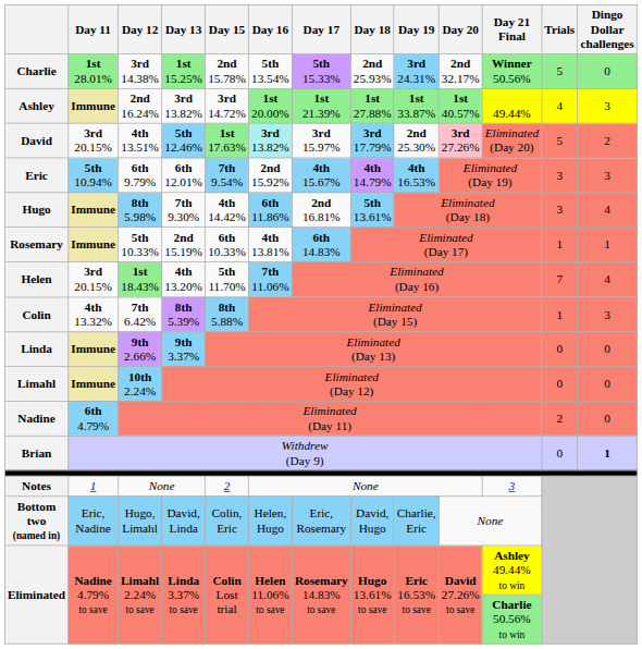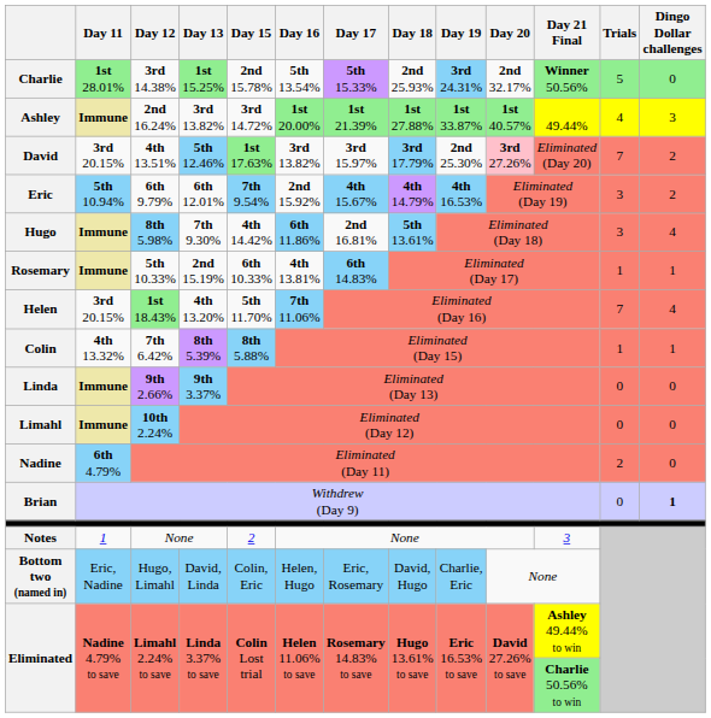 <table class="wikitable" style="text-align:center; font-size:95%; width:100%;">
 <tr>
 <th style="width:7%"></th>
 <th style="width:7%">Day 11</th>
 <th style="width:7%">Day 12</th>
 <th style="width:7%">Day 13</th>
 <th style="width:7%">Day 15</th>
 <th style="width:7%">Day 16</th>
 <th style="width:7%">Day 17</th>
 <th style="width:7%">Day 18</th>
 <th style="width:7%">Day 19</th>
 <th style="width:7%">Day 20</th>
 <th style="width:7%">Day 21<br>Final</th>
 <th style="width:7%">Trials</th>
 <th style="width:7%">Dingo<br>Dollar<br>challenges</th>
 </tr>
 <tr>
 <th>Charlie</th>
 <td style="background:lightgreen"><strong>1st</strong><br>28.01%</td>
 <td><strong>3rd</strong><br>14.38%</td>
 <td style="background:lightgreen"><strong>1st</strong><br>15.25%</td>
 <td><strong>2nd</strong><br>15.78%</td>
 <td><strong>5th</strong><br>13.54%</td>
 <td style="background:#cc99ff"><strong>5th</strong><br>15.33%</td>
 <td><strong>2nd</strong><br>25.93%</td>
 <td style="background:#87D3F8"><strong>3rd</strong><br>24.31%</td>
 <td><strong>2nd</strong><br>32.17%</td>
 <td style="background:lightgreen"><strong>Winner</strong><br>50.56%</td>
 <td style="background:lightgreen">5</td>
 <td style="background:lightgreen">0</td>
 </tr>
 <tr>
 <th>Ashley</th>
 <td style="background:#eee8aa;"><strong>Immune</strong></td>
 <td><strong>2nd</strong><br>16.24%</td>
 <td><strong>3rd</strong><br>13.82%</td>
 <td><strong>3rd</strong><br>14.72%</td>
 <td style="background:lightgreen"><strong>1st</strong><br>20.00%</td>
 <td style="background:lightgreen"><strong>1st</strong><br>21.39%</td>
 <td style="background:lightgreen"><strong>1st</strong><br>27.88%</td>
 <td style="background:lightgreen"><strong>1st</strong><br>33.87%</td>
 <td style="background:lightgreen"><strong>1st</strong><br>40.57%</td>
 <td style="background:yellow"><br>49.44%</td>
 <td style="background:yellow">4</td>
 <td style="background:yellow">3</td>
 </tr>
 <tr>
 <th>David</th>
 <td><strong>3rd</strong><br>20.15%</td>
 <td><strong>4th</strong><br>13.51%</td>
 <td style="background:#87D3F8"><strong>5th</strong><br>12.46%</td>
 <td style="background:lightgreen"><strong>1st</strong><br>17.63%</td>
-<td style="background: paleturquoise;"><strong>3rd</strong><br>13.82%</td>
+<td><strong>3rd</strong><br>13.82%</td>
 <td><strong>3rd</strong><br>15.97%</td>
 <td style="background:#87D3F8"><strong>3rd</strong><br>17.79%</td>
 <td><strong>2nd</strong><br>25.30%</td>
 <td style="background:pink"><strong>3rd</strong><br>27.26%</td>
 <td style="background:salmon;"><em>Eliminated</em><br>(Day 20)</td>
-<td style="background:salmon;">5</td>
+<td style="background:salmon;">7</td>
 <td style="background:salmon;">2</td>
 </tr>
 <tr>
 <th>Eric</th>
 <td style="background:#87D3F8"><strong>5th</strong><br>10.94%</td>
 <td><strong>6th</strong><br>9.79%</td>
 <td><strong>6th</strong><br>12.01%</td>
 <td style="background:#87D3F8"><strong>7th</strong><br>9.54%</td>
 <td><strong>2nd</strong><br>15.92%</td>
 <td style="background:#87D3F8"><strong>4th</strong><br>15.67%</td>
 <td style="background:#cc99ff"><strong>4th</strong><br>14.79%</td>
 <td style="background:#87D3F8"><strong>4th</strong><br>16.53%</td>
 <td style="background:salmon;" colspan="2"><em>Eliminated</em><br>(Day 19)</td>
 <td style="background:salmon;">3</td>
-<td style="background:salmon;">3</td>
+<td style="background:salmon;">2</td>
 </tr>
 <tr>
 <th>Hugo</th>
 <td style="background:#eee8aa;"><strong>Immune</strong></td>
 <td style="background:#87D3F8"><strong>8th</strong><br>5.98%</td>
 <td><strong>7th</strong><br>9.30%</td>
 <td><strong>4th</strong><br>14.42%</td>
 <td style="background:#87D3F8"><strong>6th</strong><br>11.86%</td>
 <td><strong>2nd</strong><br>16.81%</td>
 <td style="background:#87D3F8"><strong>5th</strong><br>13.61%</td>
 <td style="background:salmon;" colspan="3"><em>Eliminated</em><br>(Day 18)</td>
 <td style="background:salmon;">3</td>
 <td style="background:salmon;">4</td>
 </tr>
 <tr>
 <th>Rosemary</th>
 <td style="background:#eee8aa;"><strong>Immune</strong></td>
 <td><strong>5th</strong><br>10.33%</td>
 <td><strong>2nd</strong><br>15.19%</td>
 <td><strong>6th</strong><br>10.33%</td>
 <td><strong>4th</strong><br>13.81%</td>
 <td style="background:#87D3F8"><strong>6th</strong><br>14.83%</td>
 <td style="background:salmon;" colspan="4"><em>Eliminated</em><br>(Day 17)</td>
 <td style="background:salmon;">1</td>
 <td style="background:salmon;">1</td>
 </tr>
 <tr>
 <th>Helen</th>
 <td><strong>3rd</strong><br>20.15%</td>
 <td style="background:lightgreen"><strong>1st</strong><br>18.43%</td>
 <td><strong>4th</strong><br>13.20%</td>
 <td><strong>5th</strong><br>11.70%</td>
 <td style="background:#87D3F8"><strong>7th</strong><br>11.06%</td>
 <td style="background:salmon;" colspan="5"><em>Eliminated</em><br>(Day 16)</td>
 <td style="background:salmon;">7</td>
 <td style="background:salmon;">4</td>
 </tr>
 <tr>
 <th>Colin</th>
 <td><strong>4th</strong><br>13.32%</td>
 <td><strong>7th</strong><br>6.42%</td>
 <td style="background:#cc99ff"><strong>8th</strong><br>5.39%</td>
 <td style="background:#87D3F8"><strong>8th</strong><br>5.88%</td>
 <td style="background:salmon;" colspan="6"><em>Eliminated</em><br>(Day 15)</td>
 <td style="background:salmon;">1</td>
-<td style="background:salmon;">3</td>
+<td style="background:salmon;">1</td>
 </tr>
 <tr>
 <th>Linda</th>
 <td style="background:#eee8aa;"><strong>Immune</strong></td>
 <td style="background:#cc99ff"><strong>9th</strong><br>2.66%</td>
 <td style="background:#87D3F8"><strong>9th</strong><br>3.37%</td>
 <td style="background:salmon;" colspan="7"><em>Eliminated</em><br>(Day 13)</td>
 <td style="background:salmon;">0</td>
 <td style="background:salmon;">0</td>
 </tr>
 <tr>
 <th>Limahl</th>
 <td style="background:#eee8aa;"><strong>Immune</strong></td>
 <td style="background:#87D3F8"><strong>10th</strong><br>2.24%</td>
 <td style="background:salmon;" colspan="8"><em>Eliminated</em><br>(Day 12)</td>
 <td style="background:salmon;">0</td>
 <td style="background:salmon;">0</td>
 </tr>
 <tr>
 <th>Nadine</th>
 <td style="background:#87D3F8"><strong>6th</strong><br>4.79%</td>
 <td style="background:salmon;" colspan="9"><em>Eliminated</em><br>(Day 11)</td>
 <td style="background:salmon;">2</td>
 <td style="background:salmon;">0</td>
 </tr>
 <tr>
 <th>Brian</th>
 <td colspan="10" style="background:#ccf;"><em>Withdrew</em><br>(Day 9)</td>
 <td style="background:#ccf;">0</td>
 <td style="background:#ccf;"><strong>1</strong></td>
 </tr>
 <tr>
 <td colspan="13" style="background:#000;"></td>
 </tr>
 <tr>
 <th>Notes</th>
 <td><em><cite><a href='#'>1</a></cite></em></td>
 <td colspan=2><em>None</em></td>
 <td><em><cite><a href='#'>2</a></cite></em></td>
 <td colspan=5><em>None</em></td>
 <td><em><cite><a href='#'>3</a></cite></em></td>
 <td colspan="2" rowspan="4" style="background:#ccc"></td>
 </tr>
 <tr>
 <th>Bottom two<br><small>(named in)</small></th>
 <td style="background:#87d3f8;">Eric,<br>Nadine</td>
 <td style="background:#87d3f8;">Hugo,<br>Limahl</td>
 <td style="background:#87d3f8;">David,<br>Linda</td>
 <td style="background:#87d3f8;">Colin,<br>Eric</td>
 <td style="background:#87d3f8;">Helen,<br>Hugo</td>
 <td style="background:#87d3f8;">Eric,<br>Rosemary</td>
 <td style="background:#87d3f8;">David,<br>Hugo</td>
 <td style="background:#87d3f8;">Charlie,<br>Eric</td>
 <td colspan="2"><em>None</em></td>
 </tr>
 <tr>
 <th rowspan="2">Eliminated</th>
 <td style=background:salmon rowspan="2"><strong>Nadine</strong><br>4.79%<br><small>to save</small></td>
 <td style=background:salmon rowspan="2"><strong>Limahl</strong><br>2.24%<br><small>to save</small></td>
 <td style=background:salmon rowspan="2"><strong>Linda</strong><br>3.37%<br><small>to save</small></td>
 <td style=background:salmon rowspan="2"><strong>Colin</strong><br>Lost<br>trial</td>
 <td style=background:salmon rowspan="2"><strong>Helen</strong><br>11.06%<br><small>to save</small></td>
 <td style=background:salmon rowspan="2"><strong>Rosemary</strong><br>14.83%<br><small>to save</small></td>
 <td style=background:salmon rowspan="2"><strong>Hugo</strong><br>13.61%<br><small>to save</small></td>
 <td style=background:salmon rowspan="2"><strong>Eric</strong><br>16.53%<br><small>to save</small></td>
 <td style=background:salmon rowspan="2"><strong>David</strong><br>27.26%<br><small>to save</small></td>
 <td style="background:yellow"><strong>Ashley</strong><br>49.44%<br><small>to win</small></td>
 </tr>
 <tr>
 <td style="background:lightgreen"><strong>Charlie</strong><br>50.56%<br><small>to win</small></td>
 </tr>
 </table>
